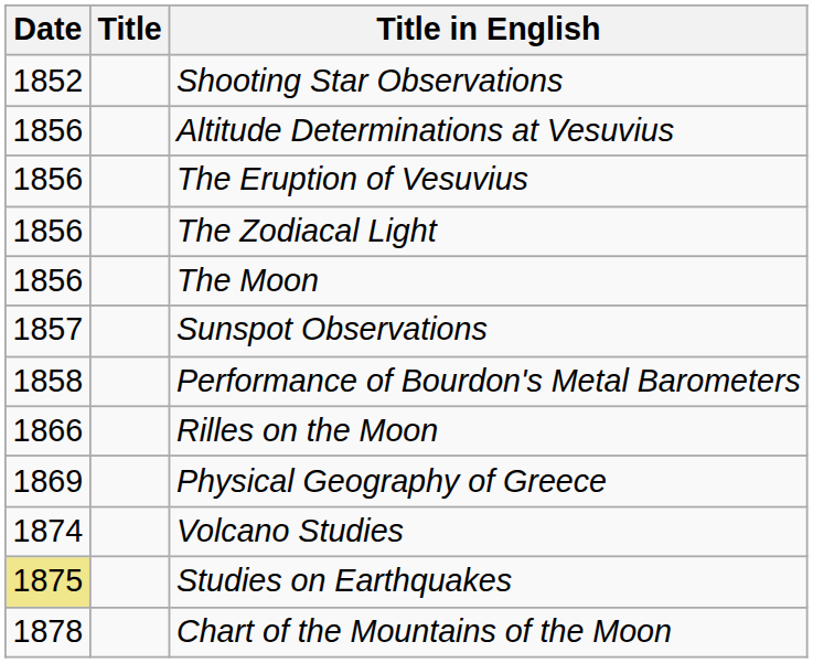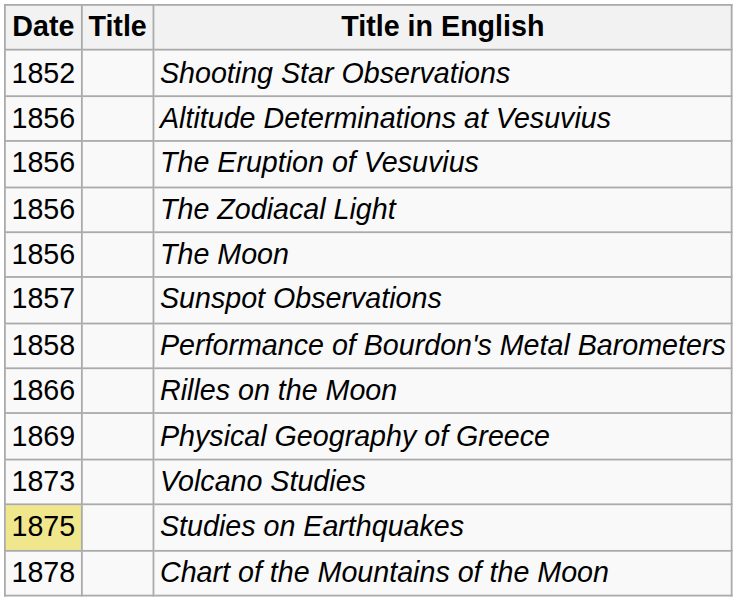 <table class="wikitable">
 <tr>
 <th>Date</th>
 <th>Title</th>
 <th>Title in English</th>
 </tr>
 <tr>
 <td>1852</td>
 <td></td>
 <td><em>Shooting Star Observations</em></td>
 </tr>
 <tr>
 <td>1856</td>
 <td></td>
 <td><em>Altitude Determinations at Vesuvius</em></td>
 </tr>
 <tr>
 <td>1856</td>
 <td></td>
 <td><em>The Eruption of Vesuvius</em></td>
 </tr>
 <tr>
 <td>1856</td>
 <td></td>
 <td><em>The Zodiacal Light</em></td>
 </tr>
 <tr>
 <td>1856</td>
 <td></td>
 <td><em>The Moon</em></td>
 </tr>
 <tr>
 <td>1857</td>
 <td></td>
 <td><em>Sunspot Observations</em></td>
 </tr>
 <tr>
 <td>1858</td>
 <td></td>
 <td><em>Performance of Bourdon's Metal Barometers</em></td>
 </tr>
 <tr>
 <td>1866</td>
 <td></td>
 <td><em>Rilles on the Moon</em></td>
 </tr>
 <tr>
 <td>1869</td>
 <td></td>
 <td><em>Physical Geography of Greece</em></td>
 </tr>
 <tr>
-<td>1874</td>
+<td>1873</td>
 <td></td>
 <td><em>Volcano Studies</em></td>
 </tr>
 <tr>
 <td style="background: khaki;">1875</td>
 <td></td>
 <td><em>Studies on Earthquakes</em></td>
 </tr>
 <tr>
 <td>1878</td>
 <td></td>
 <td><em>Chart of the Mountains of the Moon</em></td>
 </tr>
 </table>
